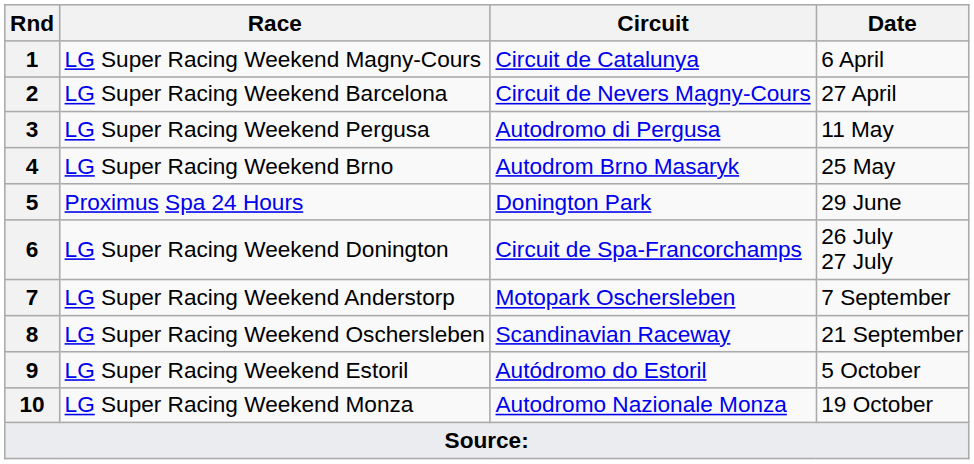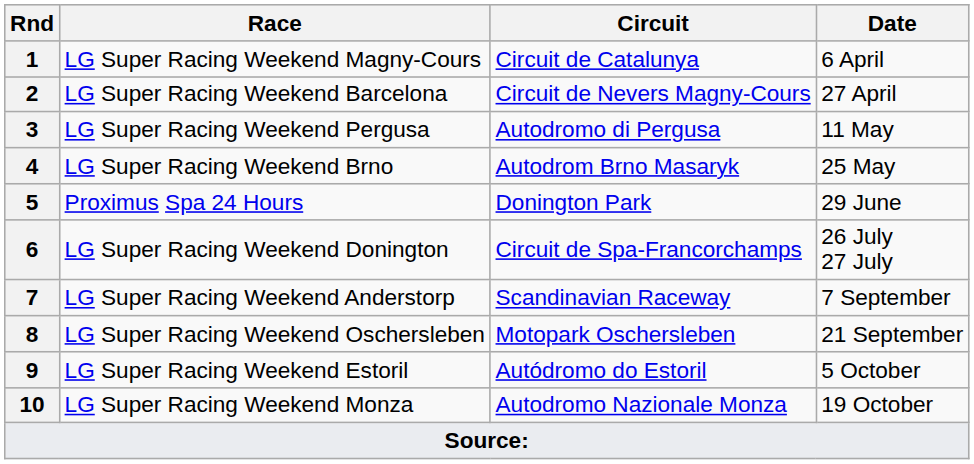 <table class="wikitable" style="font-size: 90%;">
 <tr>
 <th>Rnd</th>
 <th>Race</th>
 <th>Circuit</th>
 <th>Date</th>
 </tr>
 <tr>
 <th>1</th>
 <td> <a href='#'>LG</a> Super Racing Weekend Magny-Cours</td>
 <td><a href='#'>Circuit de Catalunya</a></td>
 <td>6 April</td>
 </tr>
 <tr>
 <th>2</th>
 <td> <a href='#'>LG</a> Super Racing Weekend Barcelona</td>
 <td><a href='#'>Circuit de Nevers Magny-Cours</a></td>
 <td>27 April</td>
 </tr>
 <tr>
 <th>3</th>
 <td> <a href='#'>LG</a> Super Racing Weekend Pergusa</td>
 <td><a href='#'>Autodromo di Pergusa</a></td>
 <td>11 May</td>
 </tr>
 <tr>
 <th>4</th>
 <td> <a href='#'>LG</a> Super Racing Weekend Brno</td>
 <td><a href='#'>Autodrom Brno Masaryk</a></td>
 <td>25 May</td>
 </tr>
 <tr>
 <th>5</th>
 <td> <a href='#'>Proximus</a> <a href='#'>Spa 24 Hours</a></td>
 <td><a href='#'>Donington Park</a></td>
 <td>29 June</td>
 </tr>
 <tr>
 <th>6</th>
 <td> <a href='#'>LG</a> Super Racing Weekend Donington</td>
 <td><a href='#'>Circuit de Spa-Francorchamps</a></td>
 <td>26 July<br>27 July</td>
 </tr>
 <tr>
 <th>7</th>
 <td> <a href='#'>LG</a> Super Racing Weekend Anderstorp</td>
-<td><a href='#'>Motopark Oschersleben</a></td>
+<td><a href='#'>Scandinavian Raceway</a></td>
 <td>7 September</td>
 </tr>
 <tr>
 <th>8</th>
 <td> <a href='#'>LG</a> Super Racing Weekend Oschersleben</td>
-<td><a href='#'>Scandinavian Raceway</a></td>
+<td><a href='#'>Motopark Oschersleben</a></td>
 <td>21 September</td>
 </tr>
 <tr>
 <th>9</th>
 <td> <a href='#'>LG</a> Super Racing Weekend Estoril</td>
 <td><a href='#'>Autódromo do Estoril</a></td>
 <td>5 October</td>
 </tr>
 <tr>
 <th>10</th>
 <td> <a href='#'>LG</a> Super Racing Weekend Monza</td>
 <td><a href='#'>Autodromo Nazionale Monza</a></td>
 <td>19 October</td>
 </tr>
 <tr class="sortbottom">
 <td colspan="4" style="background-color:#EAECF0;text-align:center"><strong>Source:</strong></td>
 </tr>
 </table>
